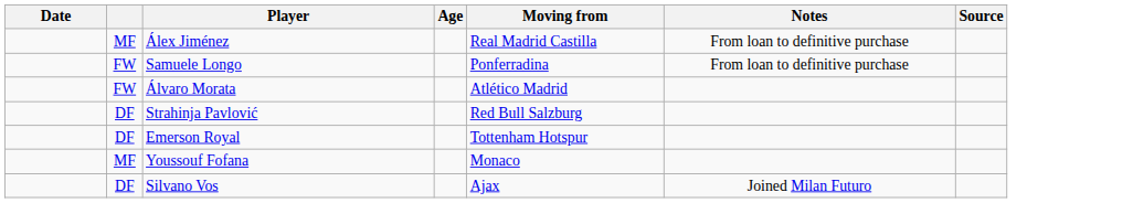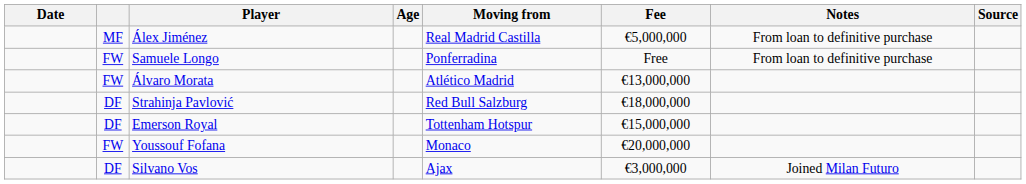 <table class="wikitable sortable">
 <tr>
 <th style="width:100px">Date</th>
 <th style="width:30px"></th>
 <th style="width:300px">Player</th>
 <th style="width:20px">Age</th>
 <th style="width:200px">Moving from</th>
+<th style="width:120px">Fee</th>
 <th style="width:300px" class="unsortable">Notes</th>
 <th style="width:35px">Source</th>
 </tr>
 <tr>
 <td></td>
 <td align=center><a href='#'>MF</a></td>
 <td> <a href='#'>Álex Jiménez</a></td>
 <td align=center></td>
 <td> <a href='#'>Real Madrid Castilla</a></td>
+<td align=center>€5,000,000</td>
 <td align=center>From loan to definitive purchase</td>
 <td></td>
 </tr>
 <tr>
 <td></td>
 <td align=center><a href='#'>FW</a></td>
 <td> <a href='#'>Samuele Longo</a></td>
 <td align=center></td>
 <td> <a href='#'>Ponferradina</a></td>
+<td align=center>Free</td>
 <td align=center>From loan to definitive purchase</td>
 <td></td>
 </tr>
 <tr>
 <td></td>
 <td align=center><a href='#'>FW</a></td>
 <td> <a href='#'>Álvaro Morata</a></td>
 <td align=center></td>
 <td> <a href='#'>Atlético Madrid</a></td>
+<td align=center>€13,000,000</td>
 <td align=center></td>
 <td></td>
 </tr>
 <tr>
 <td></td>
 <td align=center><a href='#'>DF</a></td>
 <td> <a href='#'>Strahinja Pavlović</a></td>
 <td align=center></td>
 <td> <a href='#'>Red Bull Salzburg</a></td>
+<td align=center>€18,000,000</td>
 <td align=center></td>
 <td></td>
 </tr>
 <tr>
 <td></td>
 <td align=center><a href='#'>DF</a></td>
 <td> <a href='#'>Emerson Royal</a></td>
 <td align=center></td>
 <td> <a href='#'>Tottenham Hotspur</a></td>
+<td align=center>€15,000,000</td>
 <td align=center></td>
 <td></td>
 </tr>
 <tr>
 <td></td>
-<td align=center><a href='#'>MF</a></td>
+<td align=center><a href='#'>FW</a></td>
 <td> <a href='#'>Youssouf Fofana</a></td>
 <td align=center></td>
 <td> <a href='#'>Monaco</a></td>
+<td align=center>€20,000,000</td>
 <td align=center></td>
 <td></td>
 </tr>
 <tr>
 <td></td>
 <td align=center><a href='#'>DF</a></td>
 <td> <a href='#'>Silvano Vos</a></td>
 <td align=center></td>
 <td> <a href='#'>Ajax</a></td>
+<td align=center>€3,000,000</td>
 <td align=center>Joined <a href='#'>Milan Futuro</a></td>
 <td></td>
 </tr>
 </table>
